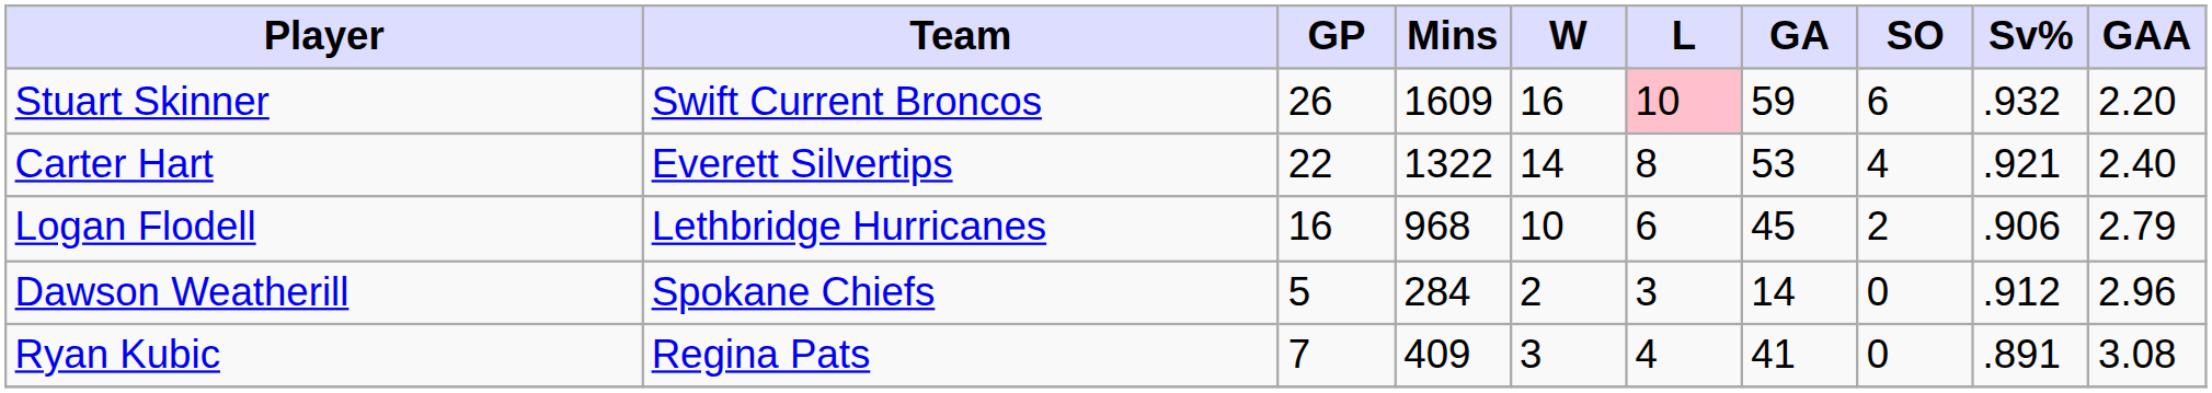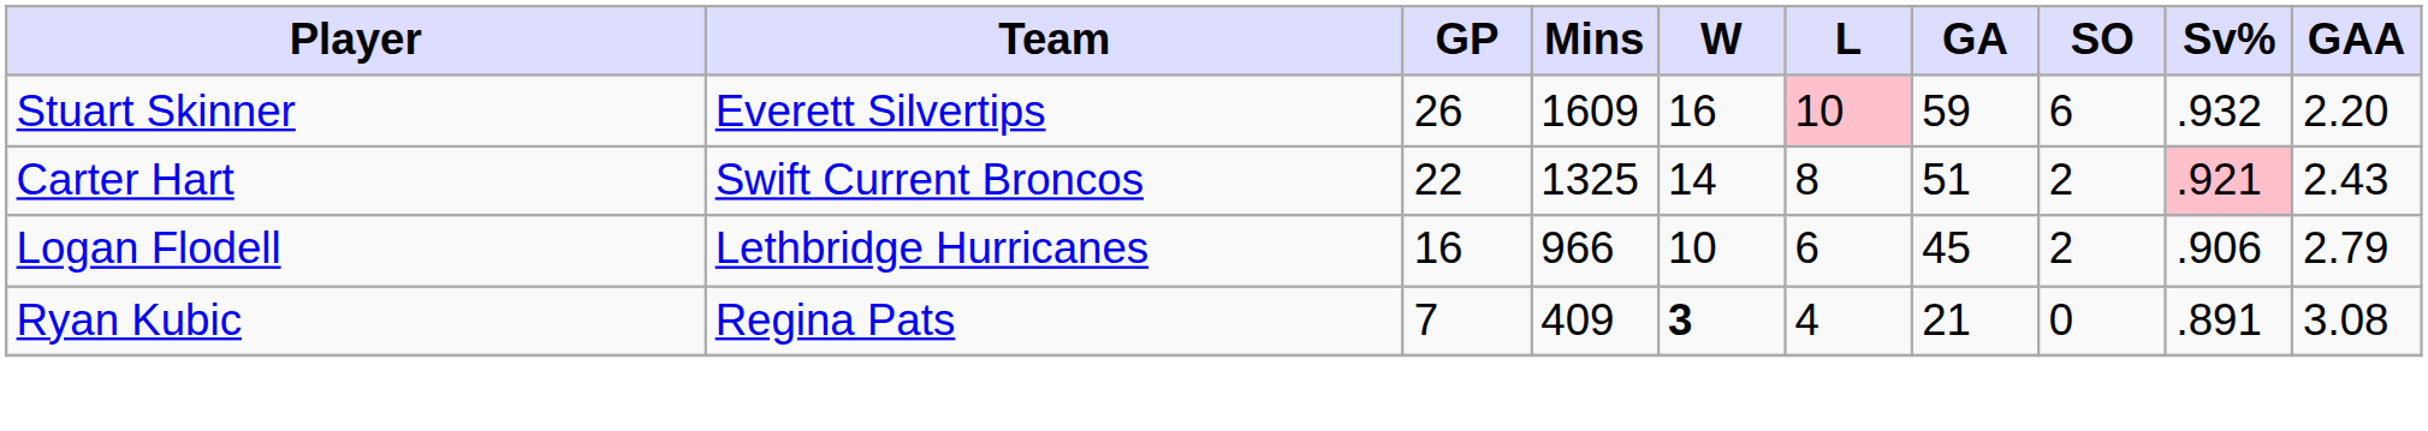 <table class="wikitable">
 <tr>
 <th style="background:#ddf; width:27.5%;">Player</th>
 <th style="background:#ddf; width:27.5%;">Team</th>
 <th style="background:#ddf; width:5%;">GP</th>
 <th style="background:#ddf; width:5%;">Mins</th>
 <th style="background:#ddf; width:5%;">W</th>
 <th style="background:#ddf; width:5%;">L</th>
 <th style="background:#ddf; width:5%;">GA</th>
 <th style="background:#ddf; width:5%;">SO</th>
 <th style="background:#ddf; width:5%;">Sv%</th>
 <th style="background:#ddf; width:5%;">GAA</th>
 </tr>
 <tr>
 <td><a href='#'>Stuart Skinner</a></td>
-<td><a href='#'>Swift Current Broncos</a></td>
+<td><a href='#'>Everett Silvertips</a></td>
 <td>26</td>
 <td>1609</td>
 <td>16</td>
 <td style="background: pink;">10</td>
 <td>59</td>
 <td>6</td>
 <td>.932</td>
 <td>2.20</td>
 </tr>
 <tr>
 <td><a href='#'>Carter Hart</a></td>
-<td><a href='#'>Everett Silvertips</a></td>
+<td><a href='#'>Swift Current Broncos</a></td>
 <td>22</td>
-<td>1322</td>
+<td>1325</td>
 <td>14</td>
 <td>8</td>
-<td>53</td>
-<td>4</td>
-<td>.921</td>
-<td>2.40</td>
+<td>51</td>
+<td>2</td>
+<td style="background: pink;">.921</td>
+<td>2.43</td>
 </tr>
 <tr>
 <td><a href='#'>Logan Flodell</a></td>
 <td><a href='#'>Lethbridge Hurricanes</a></td>
 <td>16</td>
-<td>968</td>
+<td>966</td>
 <td>10</td>
 <td>6</td>
 <td>45</td>
 <td>2</td>
 <td>.906</td>
 <td>2.79</td>
 </tr>
 <tr>
-<td><a href='#'>Dawson Weatherill</a></td>
-<td><a href='#'>Spokane Chiefs</a></td>
-<td>5</td>
-<td>284</td>
-<td>2</td>
-<td>3</td>
-<td>14</td>
-<td>0</td>
-<td>.912</td>
-<td>2.96</td>
-</tr>
-<tr>
 <td><a href='#'>Ryan Kubic</a></td>
 <td><a href='#'>Regina Pats</a></td>
 <td>7</td>
 <td>409</td>
-<td>3</td>
+<td><strong>3</strong></td>
 <td>4</td>
-<td>41</td>
+<td>21</td>
 <td>0</td>
 <td>.891</td>
 <td>3.08</td>
 </tr>
 <tr>
 </tr>
 </table>
